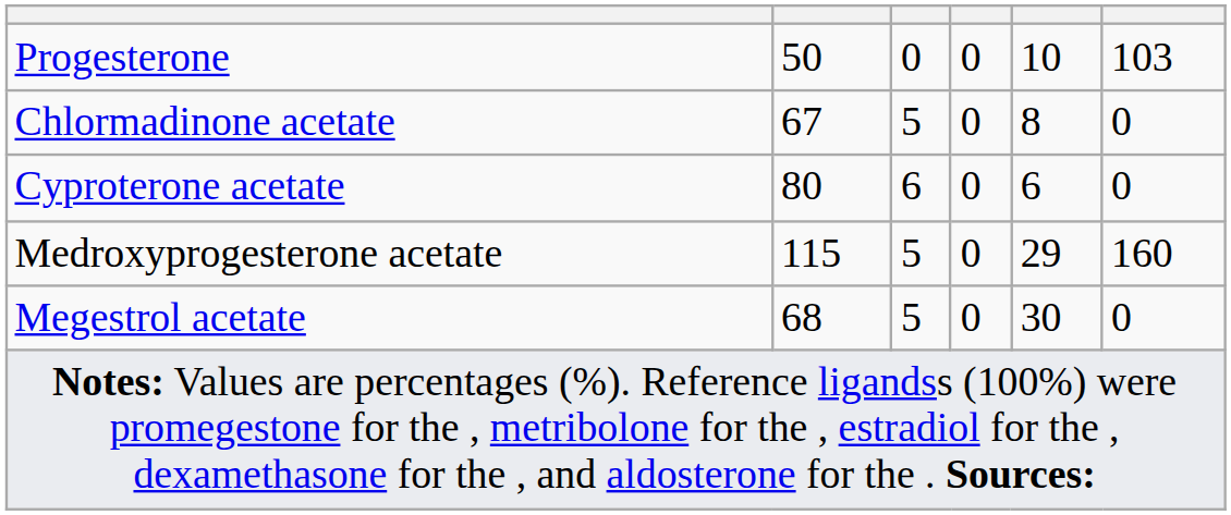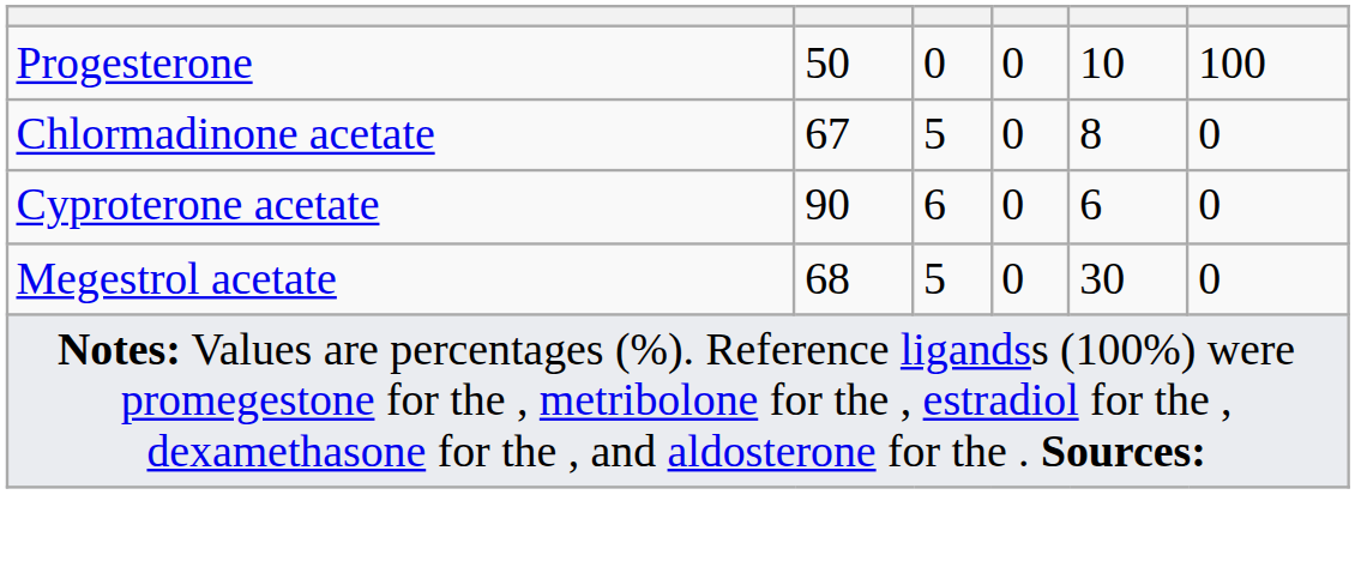 <table class="wikitable center sortable mw-collapsible mw-collapsed" style="width:475px; text-align:left; margin-left:auto; margin-right:auto; border:none;">
 <tr>
 <th></th>
 <th><strong></strong></th>
 <th><strong></strong></th>
 <th><strong></strong></th>
 <th><strong></strong></th>
 <th><strong></strong></th>
 </tr>
 <tr>
 <td><a href='#'>Progesterone</a></td>
 <td>50</td>
 <td>0</td>
 <td>0</td>
 <td>10</td>
-<td>103</td>
+<td>100</td>
 </tr>
 <tr>
 <td><a href='#'>Chlormadinone acetate</a></td>
 <td>67</td>
 <td>5</td>
 <td>0</td>
 <td>8</td>
 <td>0</td>
 </tr>
 <tr>
 <td><a href='#'>Cyproterone acetate</a></td>
-<td>80</td>
+<td>90</td>
 <td>6</td>
 <td>0</td>
 <td>6</td>
 <td>0</td>
-</tr>
-<tr>
-<td>Medroxyprogesterone acetate</td>
-<td>115</td>
-<td>5</td>
-<td>0</td>
-<td>29</td>
-<td>160</td>
 </tr>
 <tr>
 <td><a href='#'>Megestrol acetate</a></td>
 <td>68</td>
 <td>5</td>
 <td>0</td>
 <td>30</td>
 <td>0</td>
 </tr>
 <tr class="sortbottom">
 <td colspan="6" style="width: 1px; background-color:#eaecf0; text-align: center;"><strong>Notes:</strong> Values are percentages (%). Reference <a href='#'>ligands</a>s (100%) were <a href='#'>promegestone</a> for the , <a href='#'>metribolone</a> for the , <a href='#'>estradiol</a> for the , <a href='#'>dexamethasone</a> for the , and <a href='#'>aldosterone</a> for the . <strong>Sources:</strong></td>
 </tr>
 </table>
